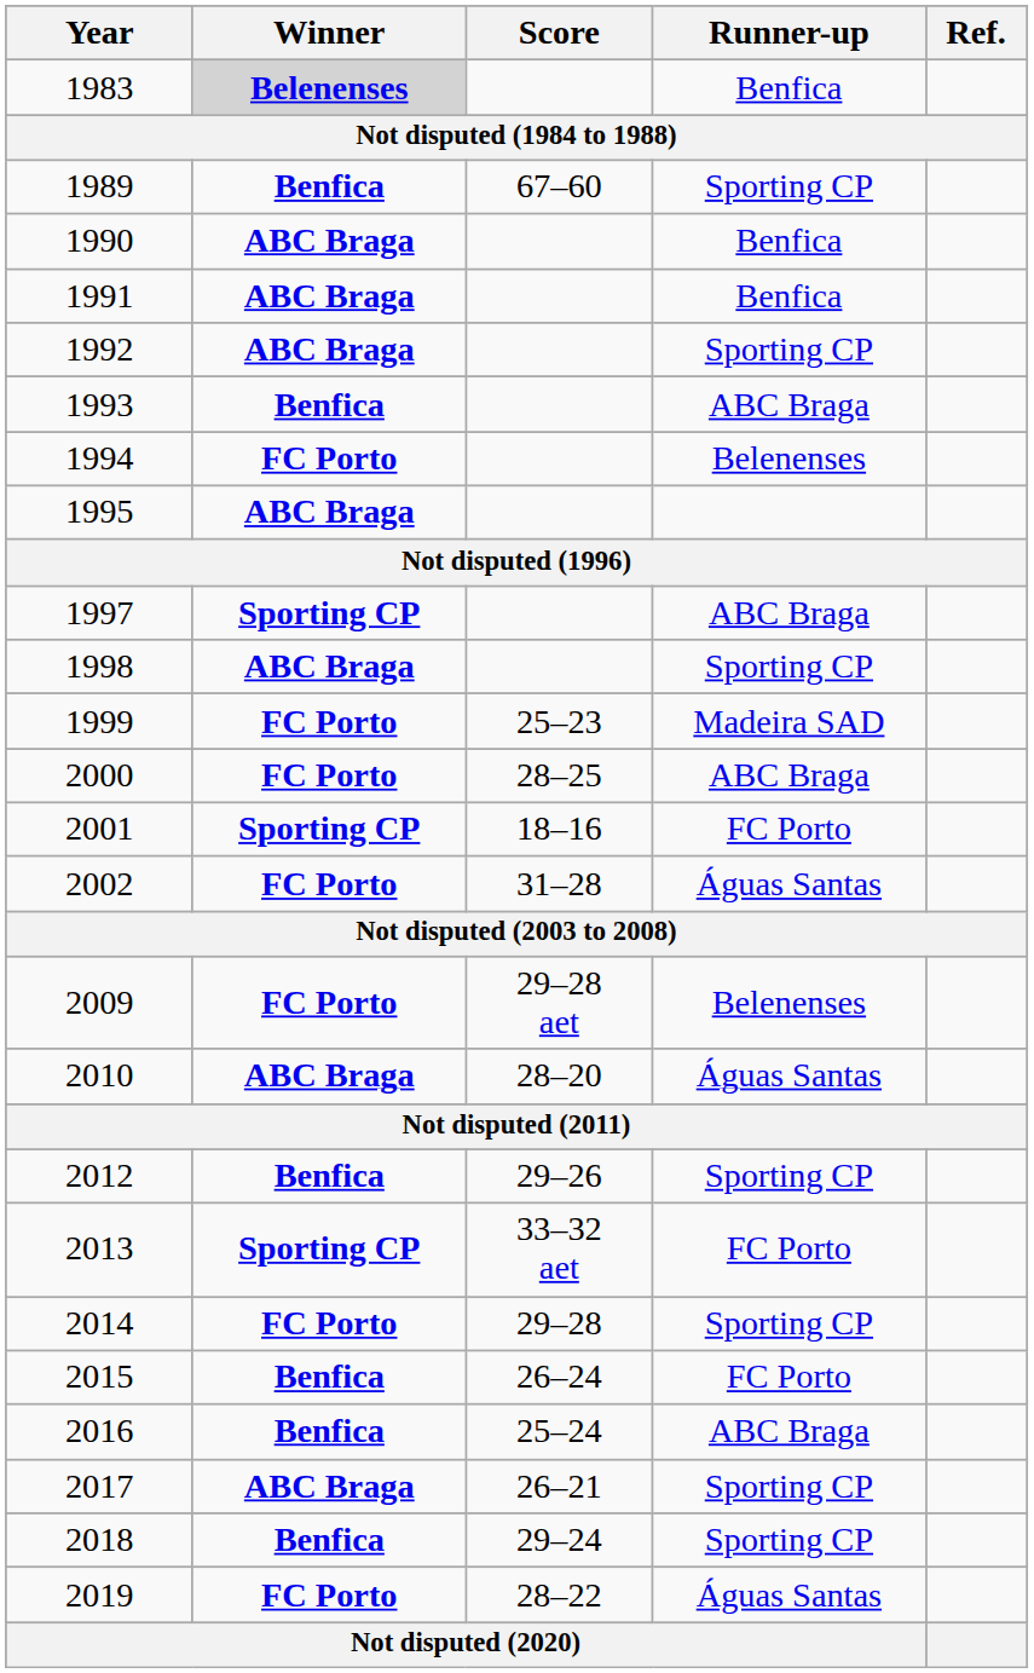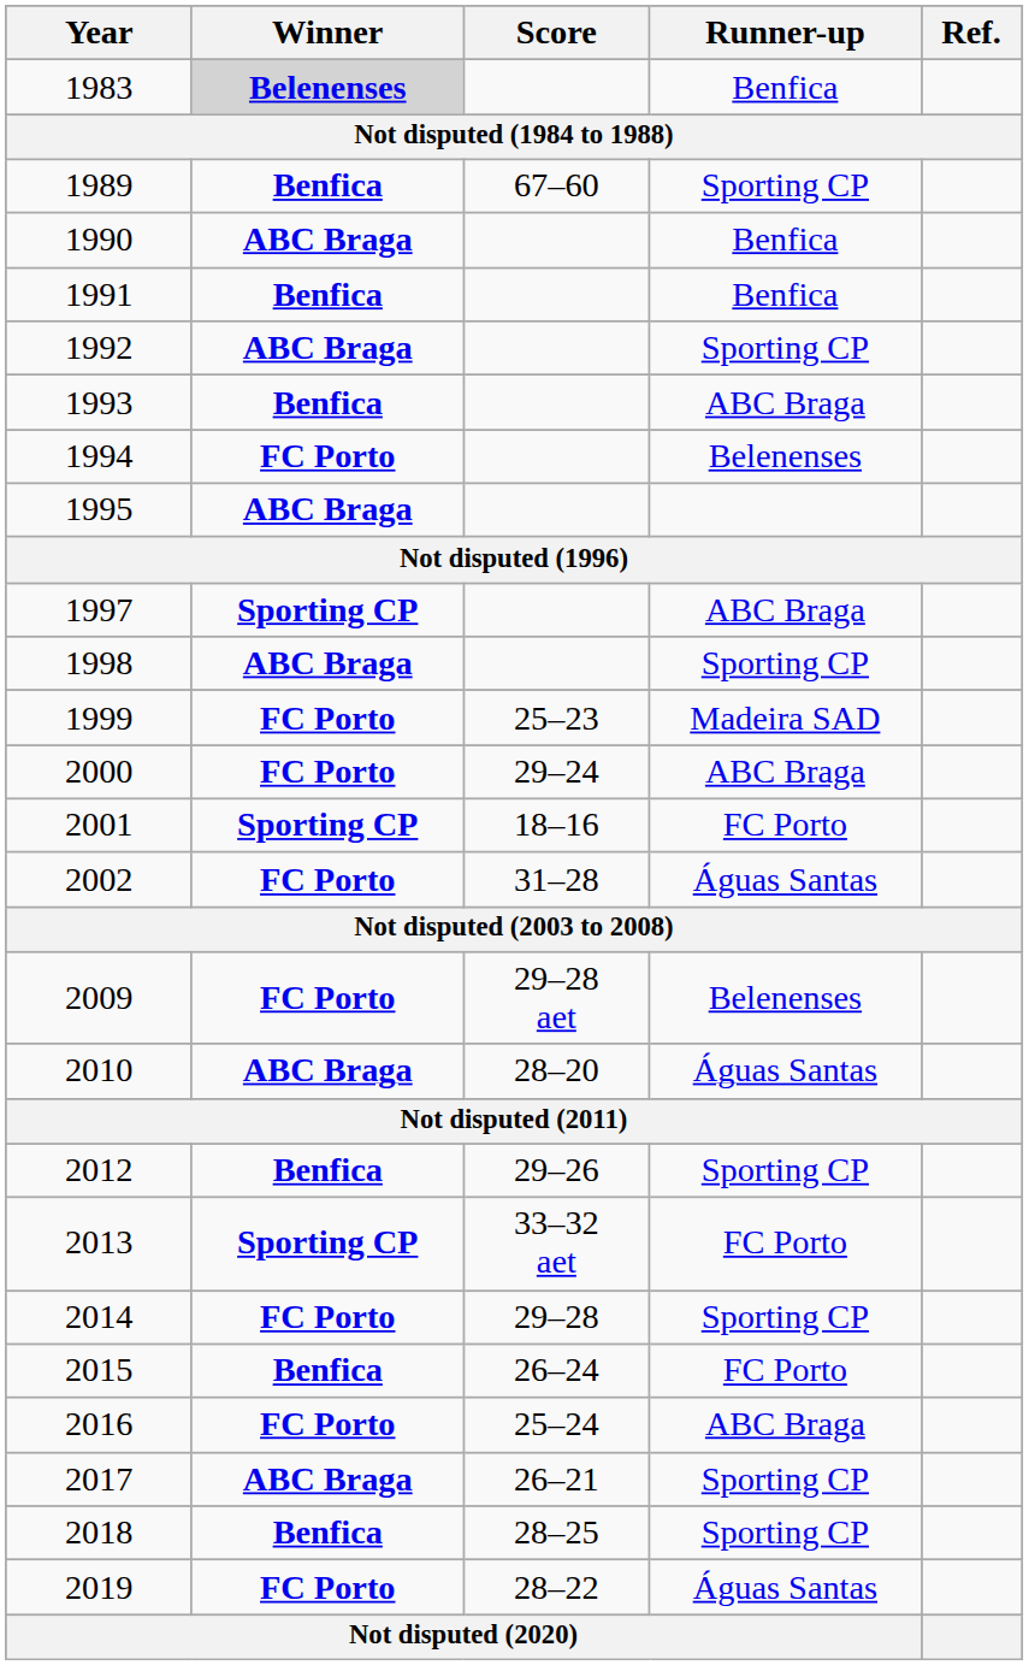 <table class="wikitable" style="text-align:center;">
 <tr>
 <th width="80">Year</th>
 <th width="120">Winner</th>
 <th width="80">Score</th>
 <th width="120">Runner-up</th>
 <th width="40">Ref.</th>
 </tr>
 <tr>
 <td>1983</td>
 <td style="background: lightgrey;"><strong><a href='#'>Belenenses</a></strong></td>
 <td></td>
 <td><a href='#'>Benfica</a></td>
 <td></td>
 </tr>
 <tr>
 <th colspan="5" style="font-size:80%;">Not disputed (1984 to 1988)</th>
 </tr>
 <tr>
 <td>1989</td>
 <td><strong><a href='#'>Benfica</a></strong></td>
 <td>67–60</td>
 <td><a href='#'>Sporting CP</a></td>
 <td></td>
 </tr>
 <tr>
 <td>1990</td>
 <td><strong><a href='#'>ABC Braga</a></strong></td>
 <td></td>
 <td><a href='#'>Benfica</a></td>
 <td></td>
 </tr>
 <tr>
 <td>1991</td>
-<td><strong><a href='#'>ABC Braga</a></strong></td>
+<td><strong><a href='#'>Benfica</a></strong></td>
 <td></td>
 <td><a href='#'>Benfica</a></td>
 <td></td>
 </tr>
 <tr>
 <td>1992</td>
 <td><strong><a href='#'>ABC Braga</a></strong></td>
 <td></td>
 <td><a href='#'>Sporting CP</a></td>
 <td></td>
 </tr>
 <tr>
 <td>1993</td>
 <td><strong><a href='#'>Benfica</a></strong></td>
 <td></td>
 <td><a href='#'>ABC Braga</a></td>
 <td></td>
 </tr>
 <tr>
 <td>1994</td>
 <td><strong><a href='#'>FC Porto</a></strong></td>
 <td></td>
 <td><a href='#'>Belenenses</a></td>
 <td></td>
 </tr>
 <tr>
 <td>1995</td>
 <td><strong><a href='#'>ABC Braga</a></strong></td>
 <td></td>
 <td></td>
 <td></td>
 </tr>
 <tr>
 <th colspan="5" style="font-size:80%;">Not disputed (1996)</th>
 </tr>
 <tr>
 <td>1997</td>
 <td><strong><a href='#'>Sporting CP</a></strong></td>
 <td></td>
 <td><a href='#'>ABC Braga</a></td>
 <td></td>
 </tr>
 <tr>
 <td>1998</td>
 <td><strong><a href='#'>ABC Braga</a></strong></td>
 <td></td>
 <td><a href='#'>Sporting CP</a></td>
 <td></td>
 </tr>
 <tr>
 <td>1999</td>
 <td><strong><a href='#'>FC Porto</a></strong></td>
 <td>25–23</td>
 <td><a href='#'>Madeira SAD</a></td>
 <td></td>
 </tr>
 <tr>
 <td>2000</td>
 <td><strong><a href='#'>FC Porto</a></strong></td>
-<td>28–25</td>
+<td>29–24</td>
 <td><a href='#'>ABC Braga</a></td>
 <td></td>
 </tr>
 <tr>
 <td>2001</td>
 <td><strong><a href='#'>Sporting CP</a></strong></td>
 <td>18–16</td>
 <td><a href='#'>FC Porto</a></td>
 <td></td>
 </tr>
 <tr>
 <td>2002</td>
 <td><strong><a href='#'>FC Porto</a></strong></td>
 <td>31–28</td>
 <td><a href='#'>Águas Santas</a></td>
 <td></td>
 </tr>
 <tr>
 <th colspan="5" style="font-size:80%;">Not disputed (2003 to 2008)</th>
 </tr>
 <tr>
 <td>2009</td>
 <td><strong><a href='#'>FC Porto</a></strong></td>
 <td>29–28<br><a href='#'>aet</a></td>
 <td><a href='#'>Belenenses</a></td>
 <td></td>
 </tr>
 <tr>
 <td>2010</td>
 <td><strong><a href='#'>ABC Braga</a></strong></td>
 <td>28–20</td>
 <td><a href='#'>Águas Santas</a></td>
 <td></td>
 </tr>
 <tr>
 <th colspan="5" style="font-size:80%;">Not disputed (2011)</th>
 </tr>
 <tr>
 <td>2012</td>
 <td><strong><a href='#'>Benfica</a></strong></td>
 <td>29–26</td>
 <td><a href='#'>Sporting CP</a></td>
 <td></td>
 </tr>
 <tr>
 <td>2013</td>
 <td><strong><a href='#'>Sporting CP</a></strong></td>
 <td>33–32<br><a href='#'>aet</a></td>
 <td><a href='#'>FC Porto</a></td>
 <td></td>
 </tr>
 <tr>
 <td>2014</td>
 <td><strong><a href='#'>FC Porto</a></strong></td>
 <td>29–28</td>
 <td><a href='#'>Sporting CP</a></td>
 <td></td>
 </tr>
 <tr>
 <td>2015</td>
 <td><strong><a href='#'>Benfica</a></strong></td>
 <td>26–24</td>
 <td><a href='#'>FC Porto</a></td>
 <td></td>
 </tr>
 <tr>
 <td>2016</td>
-<td><strong><a href='#'>Benfica</a></strong></td>
+<td><strong><a href='#'>FC Porto</a></strong></td>
 <td>25–24</td>
 <td><a href='#'>ABC Braga</a></td>
 <td></td>
 </tr>
 <tr>
 <td>2017</td>
 <td><strong><a href='#'>ABC Braga</a></strong></td>
 <td>26–21</td>
 <td><a href='#'>Sporting CP</a></td>
 <td></td>
 </tr>
 <tr>
 <td>2018</td>
 <td><strong><a href='#'>Benfica</a></strong></td>
-<td>29–24</td>
+<td>28–25</td>
 <td><a href='#'>Sporting CP</a></td>
 <td></td>
 </tr>
 <tr>
 <td>2019</td>
 <td><strong><a href='#'>FC Porto</a></strong></td>
 <td>28–22</td>
 <td><a href='#'>Águas Santas</a></td>
 <td></td>
 </tr>
 <tr>
 <th colspan="4" style="font-size:80%;">Not disputed (2020)</th>
 <th colspan="1" style="font-size:80%;"></th>
 </tr>
 </table>
